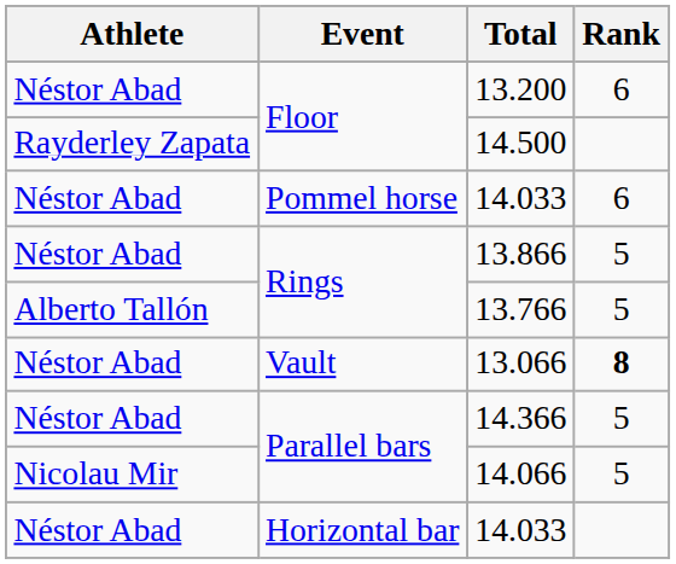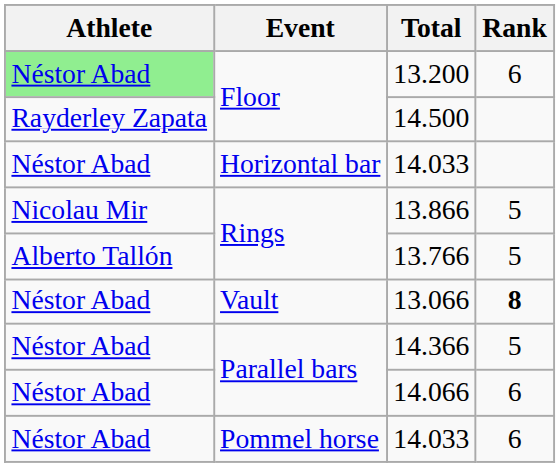 <table class="wikitable" style="font-size:90%">
 <tr>
 <th>Athlete</th>
 <th>Event</th>
 <th>Total</th>
 <th>Rank</th>
 </tr>
 <tr align=center>
-<td align=left><a href='#'>Néstor Abad</a></td>
+<td align=left style="background: lightgreen;"><a href='#'>Néstor Abad</a></td>
 <td align=left rowspan=2><a href='#'>Floor</a></td>
 <td>13.200</td>
 <td>6</td>
 </tr>
 <tr align=center>
 <td align=left><a href='#'>Rayderley Zapata</a></td>
 <td>14.500</td>
 <td></td>
 </tr>
 <tr align=center>
 <td align=left><a href='#'>Néstor Abad</a></td>
-<td align=left><a href='#'>Pommel horse</a></td>
+<td align=left><a href='#'>Horizontal bar</a></td>
 <td>14.033</td>
-<td>6</td>
+<td></td>
 </tr>
 <tr align=center>
-<td align=left><a href='#'>Néstor Abad</a></td>
+<td align=left><a href='#'>Nicolau Mir</a></td>
 <td align=left rowspan=2><a href='#'>Rings</a></td>
 <td>13.866</td>
 <td>5</td>
 </tr>
 <tr align=center>
 <td align=left><a href='#'>Alberto Tallón</a></td>
 <td>13.766</td>
 <td>5</td>
 </tr>
 <tr align=center>
 <td align=left><a href='#'>Néstor Abad</a></td>
 <td align=left><a href='#'>Vault</a></td>
 <td>13.066</td>
 <td><strong>8</strong></td>
 </tr>
 <tr align=center>
 <td align=left><a href='#'>Néstor Abad</a></td>
 <td align=left rowspan=2><a href='#'>Parallel bars</a></td>
 <td>14.366</td>
 <td>5</td>
 </tr>
 <tr align=center>
-<td align=left><a href='#'>Nicolau Mir</a></td>
+<td align=left><a href='#'>Néstor Abad</a></td>
 <td>14.066</td>
-<td>5</td>
+<td>6</td>
 </tr>
 <tr align=center>
 <td align=left><a href='#'>Néstor Abad</a></td>
-<td align=left><a href='#'>Horizontal bar</a></td>
+<td align=left><a href='#'>Pommel horse</a></td>
 <td>14.033</td>
-<td></td>
+<td>6</td>
 </tr>
 </table>
